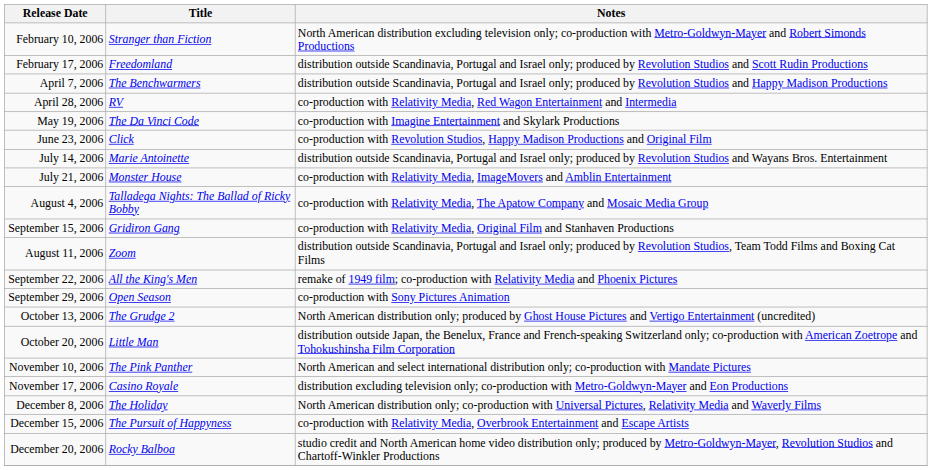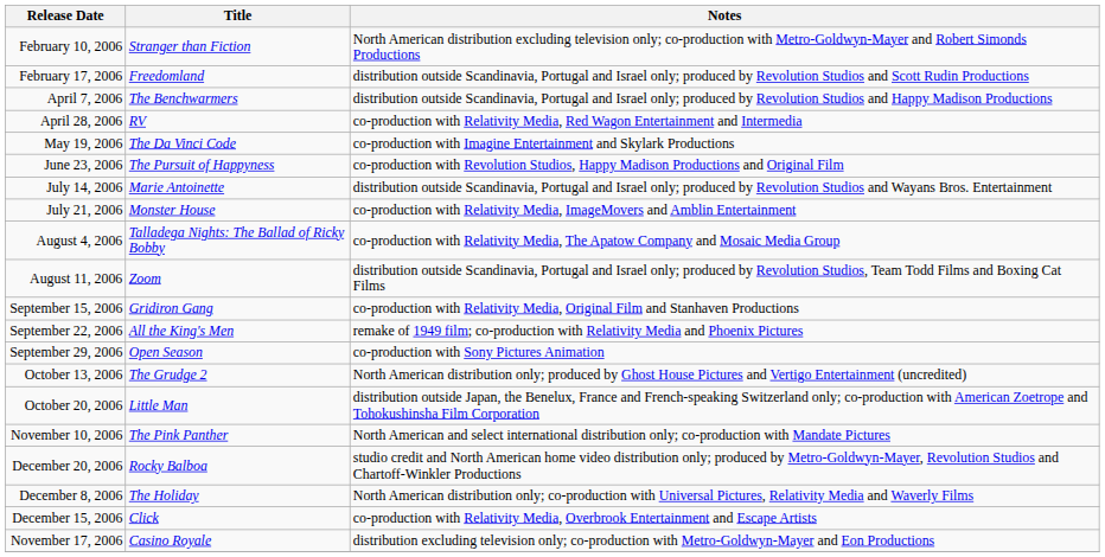 <table class="wikitable sortable">
 <tr>
 <th scope="col" style="width:130px;">Release Date</th>
 <th>Title</th>
 <th>Notes</th>
 </tr>
 <tr>
 <td style="text-align:right;">February 10, 2006</td>
 <td><em><a href='#'>Stranger than Fiction</a></em></td>
 <td>North American distribution excluding television only; co-production with <a href='#'>Metro-Goldwyn-Mayer</a> and <a href='#'>Robert Simonds Productions</a></td>
 </tr>
 <tr>
 <td style="text-align:right;">February 17, 2006</td>
 <td><em><a href='#'>Freedomland</a></em></td>
 <td>distribution outside Scandinavia, Portugal and Israel only; produced by <a href='#'>Revolution Studios</a> and <a href='#'>Scott Rudin Productions</a></td>
 </tr>
 <tr>
 <td style="text-align:right;">April 7, 2006</td>
 <td><em><a href='#'>The Benchwarmers</a></em></td>
 <td>distribution outside Scandinavia, Portugal and Israel only; produced by <a href='#'>Revolution Studios</a> and <a href='#'>Happy Madison Productions</a></td>
 </tr>
 <tr>
 <td style="text-align:right;">April 28, 2006</td>
 <td><em><a href='#'>RV</a></em></td>
 <td>co-production with <a href='#'>Relativity Media</a>, <a href='#'>Red Wagon Entertainment</a> and <a href='#'>Intermedia</a></td>
 </tr>
 <tr>
 <td style="text-align:right;">May 19, 2006</td>
 <td><em><a href='#'>The Da Vinci Code</a></em></td>
 <td>co-production with <a href='#'>Imagine Entertainment</a> and Skylark Productions</td>
 </tr>
 <tr>
 <td style="text-align:right;">June 23, 2006</td>
-<td><em><a href='#'>Click</a></em></td>
+<td><em><a href='#'>The Pursuit of Happyness</a></em></td>
 <td>co-production with <a href='#'>Revolution Studios</a>, <a href='#'>Happy Madison Productions</a> and <a href='#'>Original Film</a></td>
 </tr>
 <tr>
 <td style="text-align:right;">July 14, 2006</td>
 <td><em><a href='#'>Marie Antoinette</a></em></td>
 <td>distribution outside Scandinavia, Portugal and Israel only; produced by <a href='#'>Revolution Studios</a> and Wayans Bros. Entertainment</td>
 </tr>
 <tr>
 <td style="text-align:right;">July 21, 2006</td>
 <td><em><a href='#'>Monster House</a></em></td>
 <td>co-production with <a href='#'>Relativity Media</a>, <a href='#'>ImageMovers</a> and <a href='#'>Amblin Entertainment</a></td>
 </tr>
 <tr>
 <td style="text-align:right;">August 4, 2006</td>
 <td><em><a href='#'>Talladega Nights: The Ballad of Ricky Bobby</a></em></td>
 <td>co-production with <a href='#'>Relativity Media</a>, <a href='#'>The Apatow Company</a> and <a href='#'>Mosaic Media Group</a></td>
 </tr>
 <tr>
+<td style="text-align:right;">August 11, 2006</td>
+<td><em><a href='#'>Zoom</a></em></td>
+<td>distribution outside Scandinavia, Portugal and Israel only; produced by <a href='#'>Revolution Studios</a>, Team Todd Films and Boxing Cat Films</td>
+</tr>
+<tr>
 <td style="text-align:right;">September 15, 2006</td>
 <td><em><a href='#'>Gridiron Gang</a></em></td>
 <td>co-production with <a href='#'>Relativity Media</a>, <a href='#'>Original Film</a> and Stanhaven Productions</td>
-</tr>
-<tr>
-<td style="text-align:right;">August 11, 2006</td>
-<td><em><a href='#'>Zoom</a></em></td>
-<td>distribution outside Scandinavia, Portugal and Israel only; produced by <a href='#'>Revolution Studios</a>, Team Todd Films and Boxing Cat Films</td>
 </tr>
 <tr>
 <td style="text-align:right;">September 22, 2006</td>
 <td><em><a href='#'>All the King's Men</a></em></td>
 <td>remake of <a href='#'>1949 film</a>; co-production with <a href='#'>Relativity Media</a> and <a href='#'>Phoenix Pictures</a></td>
 </tr>
 <tr>
 <td style="text-align:right;">September 29, 2006</td>
 <td><em><a href='#'>Open Season</a></em></td>
 <td>co-production with <a href='#'>Sony Pictures Animation</a></td>
 </tr>
 <tr>
 <td style="text-align:right;">October 13, 2006</td>
 <td><em><a href='#'>The Grudge 2</a></em></td>
 <td>North American distribution only; produced by <a href='#'>Ghost House Pictures</a> and <a href='#'>Vertigo Entertainment</a> (uncredited)</td>
 </tr>
 <tr>
 <td style="text-align:right;">October 20, 2006</td>
 <td><em><a href='#'>Little Man</a></em></td>
 <td>distribution outside Japan, the Benelux, France and French-speaking Switzerland only; co-production with <a href='#'>American Zoetrope</a> and <a href='#'>Tohokushinsha Film Corporation</a></td>
 </tr>
 <tr>
 <td style="text-align:right;">November 10, 2006</td>
 <td><em><a href='#'>The Pink Panther</a></em></td>
 <td>North American and select international distribution only; co-production with <a href='#'>Mandate Pictures</a></td>
 </tr>
 <tr>
-<td style="text-align:right;">November 17, 2006</td>
-<td><em><a href='#'>Casino Royale</a></em></td>
-<td>distribution excluding television only; co-production with <a href='#'>Metro-Goldwyn-Mayer</a> and <a href='#'>Eon Productions</a></td>
+<td style="text-align:right;">December 20, 2006</td>
+<td><em><a href='#'>Rocky Balboa</a></em></td>
+<td>studio credit and North American home video distribution only; produced by <a href='#'>Metro-Goldwyn-Mayer</a>, <a href='#'>Revolution Studios</a> and Chartoff-Winkler Productions</td>
 </tr>
 <tr>
 <td style="text-align:right;">December 8, 2006</td>
 <td><em><a href='#'>The Holiday</a></em></td>
 <td>North American distribution only; co-production with <a href='#'>Universal Pictures</a>, <a href='#'>Relativity Media</a> and <a href='#'>Waverly Films</a></td>
 </tr>
 <tr>
 <td style="text-align:right;">December 15, 2006</td>
-<td><em><a href='#'>The Pursuit of Happyness</a></em></td>
+<td><em><a href='#'>Click</a></em></td>
 <td>co-production with <a href='#'>Relativity Media</a>, <a href='#'>Overbrook Entertainment</a> and <a href='#'>Escape Artists</a></td>
 </tr>
 <tr>
-<td style="text-align:right;">December 20, 2006</td>
-<td><em><a href='#'>Rocky Balboa</a></em></td>
-<td>studio credit and North American home video distribution only; produced by <a href='#'>Metro-Goldwyn-Mayer</a>, <a href='#'>Revolution Studios</a> and Chartoff-Winkler Productions</td>
+<td style="text-align:right;">November 17, 2006</td>
+<td><em><a href='#'>Casino Royale</a></em></td>
+<td>distribution excluding television only; co-production with <a href='#'>Metro-Goldwyn-Mayer</a> and <a href='#'>Eon Productions</a></td>
 </tr>
 <tr>
 </tr>
 </table>
